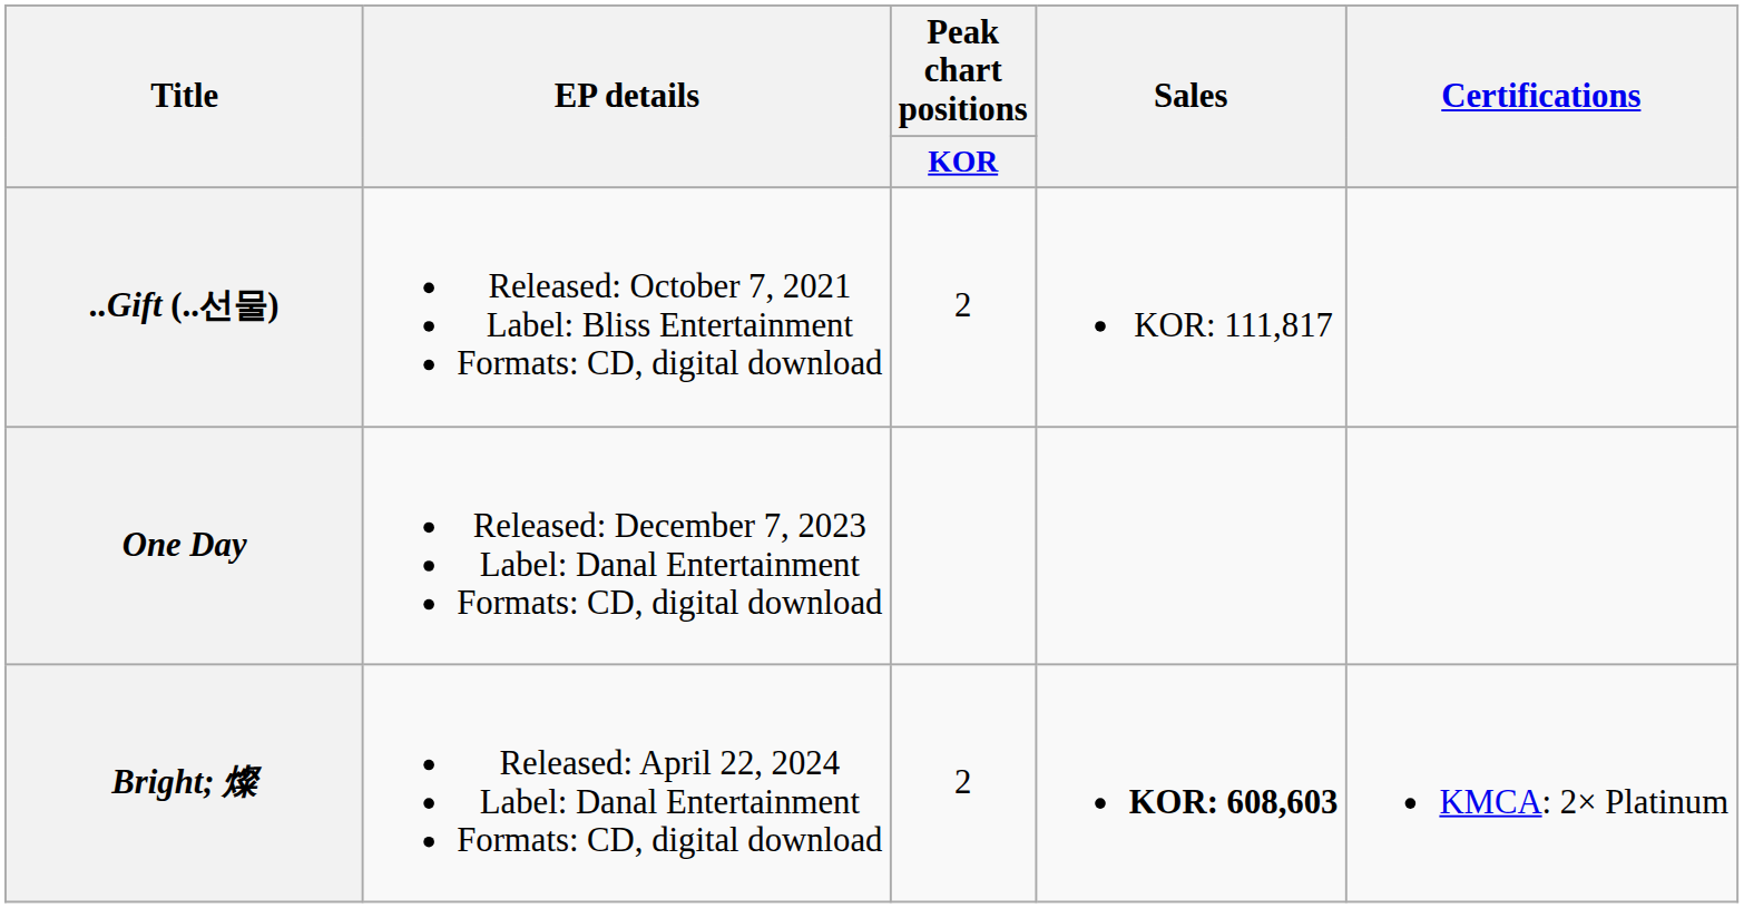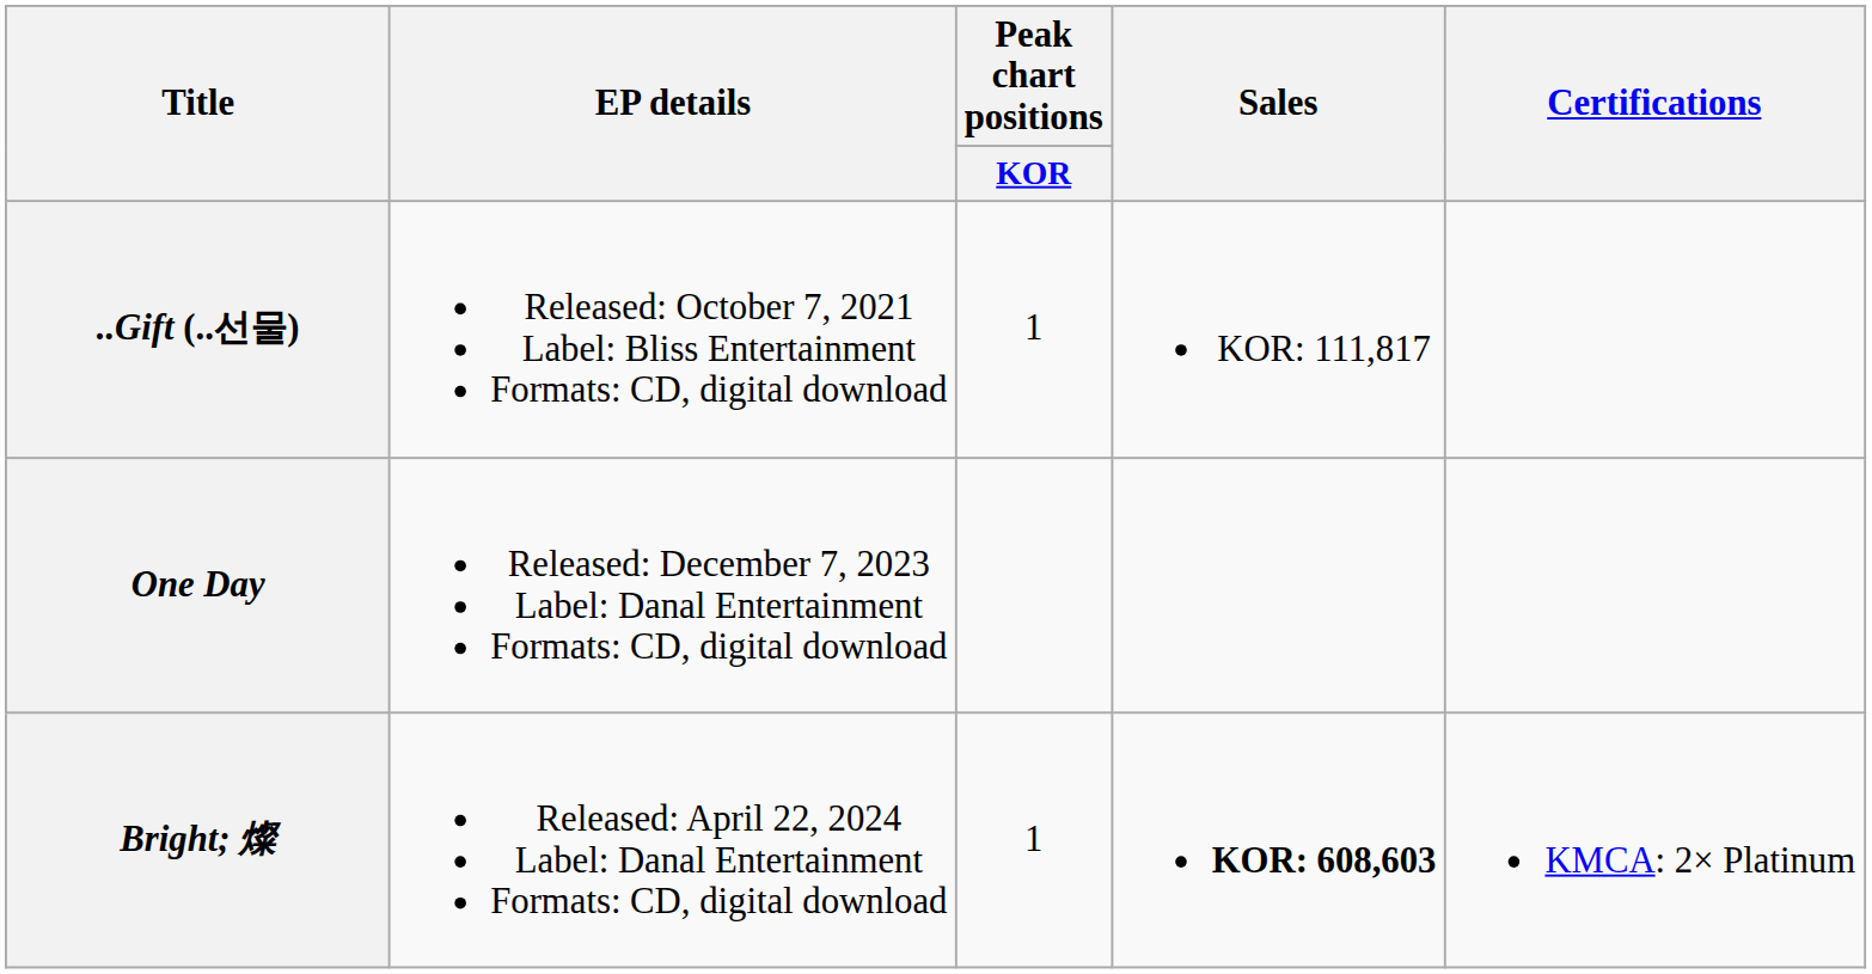 <table class="wikitable plainrowheaders" style="text-align:center;">
 <tr>
 <th scope="col" rowspan="2" style="width:10em;">Title</th>
 <th scope="col" rowspan="2">EP details</th>
 <th scope="col">Peak chart positions</th>
 <th scope="col" rowspan="2">Sales</th>
 <th scope="col" rowspan="2"><a href='#'>Certifications</a></th>
 </tr>
 <tr>
 <th scope="col" style="width:3em;font-size:90%;"><a href='#'>KOR</a><br></th>
 </tr>
 <tr>
 <th scope="row"><em>..Gift</em> (..선물)</th>
 <td><br><ul><li>Released: October 7, 2021</li><li>Label: Bliss Entertainment</li><li>Formats: CD, digital download</li></ul></td>
-<td>2</td>
+<td>1</td>
 <td><br><ul><li>KOR: 111,817</li></ul></td>
 <td></td>
 </tr>
 <tr>
 <th scope="row"><em>One Day</em></th>
 <td><br><ul><li>Released: December 7, 2023</li><li>Label: Danal Entertainment</li><li>Formats: CD, digital download</li></ul></td>
 <td></td>
 <td></td>
 <td></td>
 </tr>
 <tr>
 <th scope="row"><em>Bright; 燦</em></th>
 <td><br><ul><li>Released: April 22, 2024</li><li>Label: Danal Entertainment</li><li>Formats: CD, digital download</li></ul></td>
-<td>2</td>
+<td>1</td>
 <td><strong><br><ul><li>KOR: 608,603</li></ul></strong></td>
 <td><br><ul><li><a href='#'>KMCA</a>: 2× Platinum</li></ul></td>
 </tr>
 </table>
